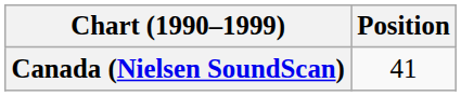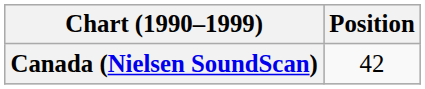 <table class="wikitable plainrowheaders" style="text-align:center">
 <tr>
 <th scope="col">Chart (1990–1999)</th>
 <th scope="col">Position</th>
 </tr>
 <tr>
 <th scope="row">Canada (<a href='#'>Nielsen SoundScan</a>)</th>
-<td>41</td>
+<td>42</td>
 </tr>
 </table>
